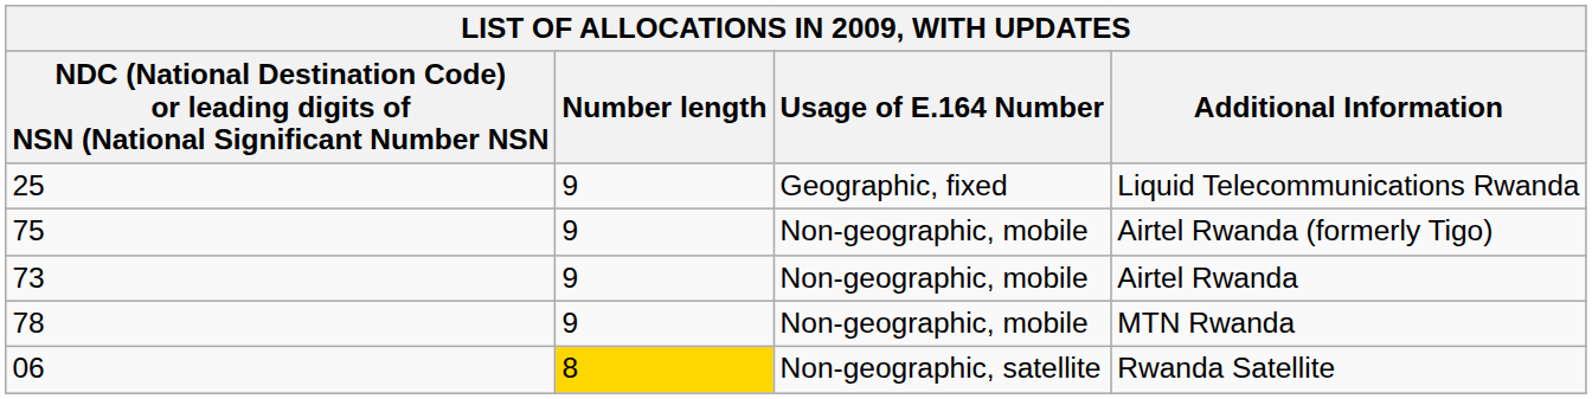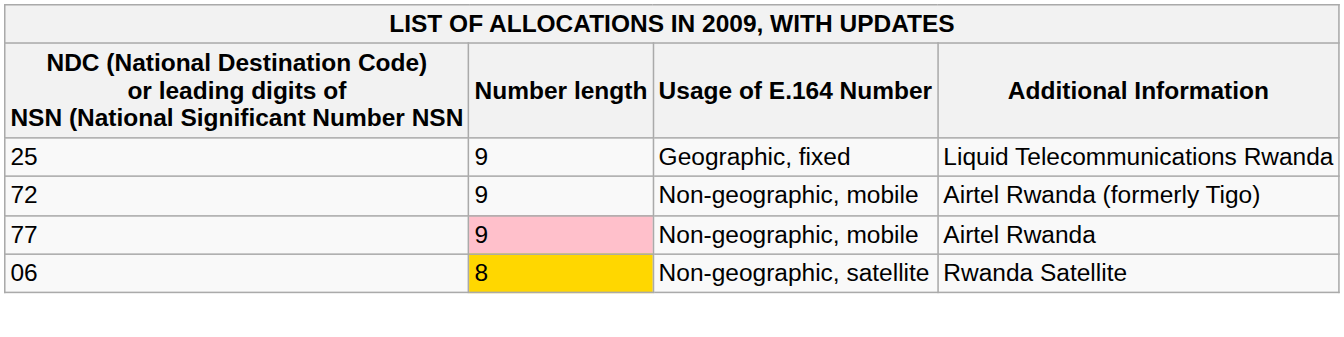 <table class="wikitable" border=1>
 <tr>
 <th colspan="4">LIST OF ALLOCATIONS IN 2009, WITH UPDATES</th>
 </tr>
 <tr>
 <th>NDC (National Destination Code)<br>or leading digits of<br>NSN (National Significant Number NSN</th>
 <th>Number length</th>
 <th>Usage of E.164 Number</th>
 <th>Additional Information</th>
 </tr>
 <tr>
 <td>25</td>
 <td>9</td>
 <td>Geographic, fixed</td>
 <td>Liquid Telecommunications Rwanda</td>
 </tr>
 <tr>
-<td>75</td>
+<td>72</td>
 <td>9</td>
 <td>Non-geographic, mobile</td>
 <td>Airtel Rwanda (formerly Tigo)</td>
 </tr>
 <tr>
-<td>73</td>
-<td>9</td>
+<td>77</td>
+<td style="background: pink;">9</td>
 <td>Non-geographic, mobile</td>
 <td>Airtel Rwanda</td>
-</tr>
-<tr>
-<td>78</td>
-<td>9</td>
-<td>Non-geographic, mobile</td>
-<td>MTN Rwanda</td>
 </tr>
 <tr>
 <td>06</td>
 <td style="background: gold;">8</td>
 <td>Non-geographic, satellite</td>
 <td>Rwanda Satellite</td>
 </tr>
 </table>
